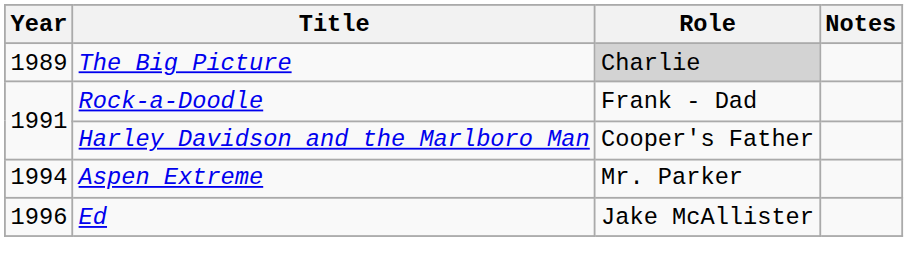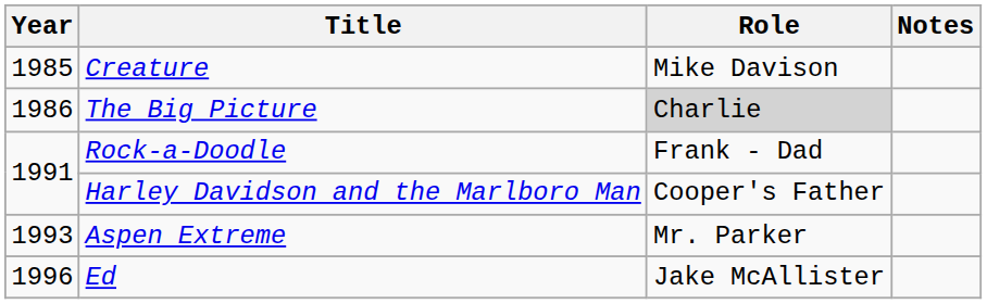 <table class="wikitable sortable">
 <tr>
 <th>Year</th>
 <th>Title</th>
 <th>Role</th>
 <th>Notes</th>
 </tr>
 <tr>
-<td>1989</td>
+<td>1985</td>
+<td><a href='#'><em>Creature</em></a></td>
+<td>Mike Davison</td>
+<td></td>
+</tr>
+<tr>
+<td>1986</td>
 <td><a href='#'><em>The Big Picture</em></a></td>
 <td style="background: lightgrey;">Charlie</td>
 <td></td>
 </tr>
 <tr>
 <td rowspan=2>1991</td>
 <td><em><a href='#'>Rock-a-Doodle</a></em></td>
 <td>Frank - Dad</td>
 <td></td>
 </tr>
 <tr>
 <td><em><a href='#'>Harley Davidson and the Marlboro Man</a></em></td>
 <td>Cooper's Father</td>
 <td></td>
 </tr>
 <tr>
-<td>1994</td>
+<td>1993</td>
 <td><em><a href='#'>Aspen Extreme</a></em></td>
 <td>Mr. Parker</td>
 <td></td>
 </tr>
 <tr>
 <td>1996</td>
 <td><a href='#'><em>Ed</em></a></td>
 <td>Jake McAllister</td>
 <td></td>
 </tr>
 </table>
